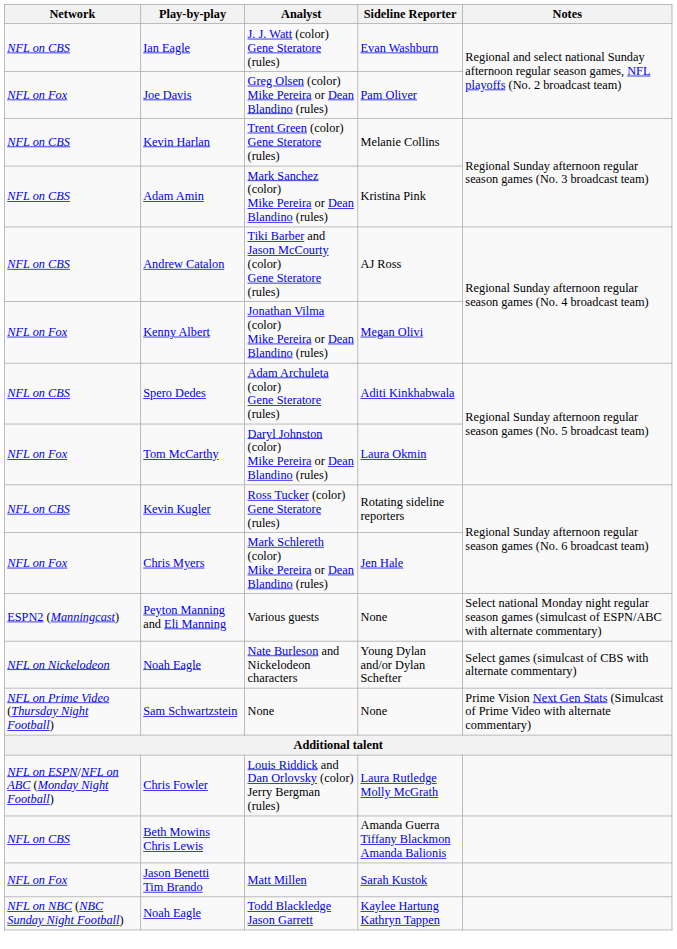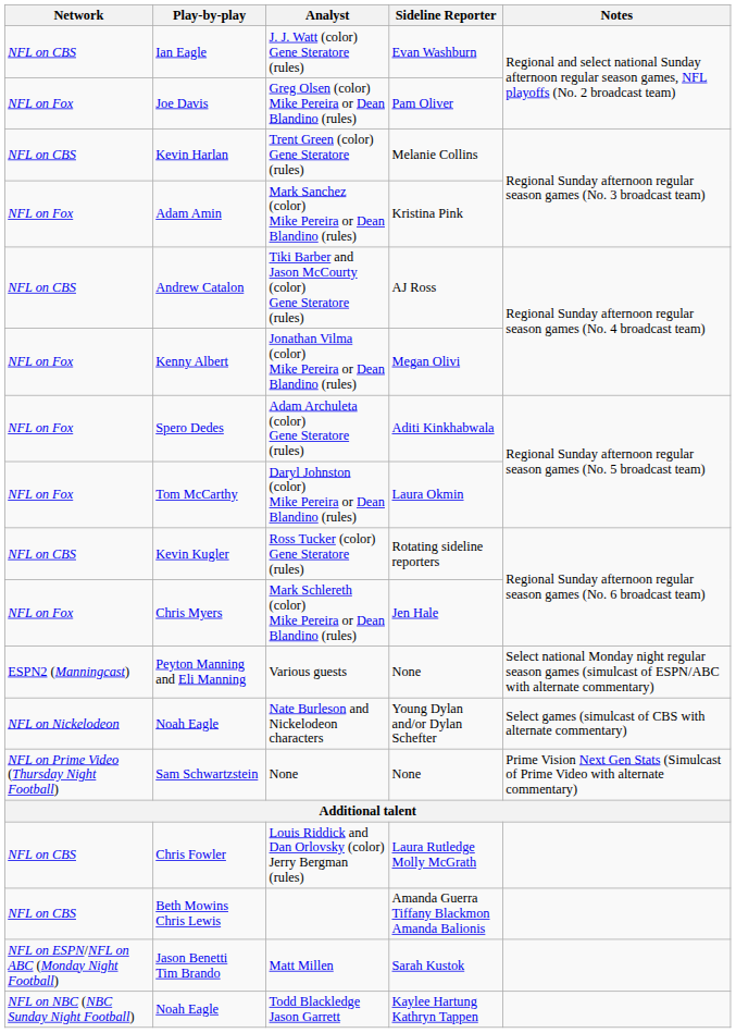 <table class="wikitable">
 <tr>
 <th>Network</th>
 <th>Play-by-play</th>
 <th>Analyst</th>
 <th>Sideline Reporter</th>
 <th align=center colspan=6>Notes</th>
 </tr>
 <tr>
 <td><em><a href='#'>NFL on CBS</a></em></td>
 <td><a href='#'>Ian Eagle</a></td>
 <td><a href='#'>J. J. Watt</a> (color)<br><a href='#'>Gene Steratore</a> (rules)</td>
 <td><a href='#'>Evan Washburn</a></td>
 <td rowspan=2>Regional and select national Sunday afternoon regular season games, <a href='#'>NFL playoffs</a> (No. 2 broadcast team)</td>
 </tr>
 <tr>
 <td><em><a href='#'>NFL on Fox</a></em></td>
 <td><a href='#'>Joe Davis</a></td>
 <td><a href='#'>Greg Olsen</a> (color)<br><a href='#'>Mike Pereira</a> or <a href='#'>Dean Blandino</a> (rules)</td>
 <td><a href='#'>Pam Oliver</a></td>
 </tr>
 <tr>
 <td><em><a href='#'>NFL on CBS</a></em></td>
 <td><a href='#'>Kevin Harlan</a></td>
 <td><a href='#'>Trent Green</a> (color)<br><a href='#'>Gene Steratore</a> (rules)</td>
 <td>Melanie Collins</td>
 <td rowspan=2>Regional Sunday afternoon regular season games (No. 3 broadcast team)</td>
 </tr>
 <tr>
-<td><em><a href='#'>NFL on CBS</a></em></td>
+<td><em><a href='#'>NFL on Fox</a></em></td>
 <td><a href='#'>Adam Amin</a></td>
 <td><a href='#'>Mark Sanchez</a> (color)<br><a href='#'>Mike Pereira</a> or <a href='#'>Dean Blandino</a> (rules)</td>
 <td>Kristina Pink</td>
 </tr>
 <tr>
 <td><em><a href='#'>NFL on CBS</a></em></td>
 <td><a href='#'>Andrew Catalon</a></td>
 <td><a href='#'>Tiki Barber</a> and <a href='#'>Jason McCourty</a> (color)<br><a href='#'>Gene Steratore</a> (rules)</td>
 <td>AJ Ross</td>
 <td rowspan=2>Regional Sunday afternoon regular season games (No. 4 broadcast team)</td>
 </tr>
 <tr>
 <td><em><a href='#'>NFL on Fox</a></em></td>
 <td><a href='#'>Kenny Albert</a></td>
 <td><a href='#'>Jonathan Vilma</a> (color)<br><a href='#'>Mike Pereira</a> or <a href='#'>Dean Blandino</a> (rules)</td>
 <td><a href='#'>Megan Olivi</a></td>
 </tr>
 <tr>
-<td><em><a href='#'>NFL on CBS</a></em></td>
+<td><em><a href='#'>NFL on Fox</a></em></td>
 <td><a href='#'>Spero Dedes</a></td>
 <td><a href='#'>Adam Archuleta</a> (color)<br><a href='#'>Gene Steratore</a> (rules)</td>
 <td><a href='#'>Aditi Kinkhabwala</a></td>
 <td rowspan=2>Regional Sunday afternoon regular season games (No. 5 broadcast team)</td>
 </tr>
 <tr>
 <td><em><a href='#'>NFL on Fox</a></em></td>
 <td><a href='#'>Tom McCarthy</a></td>
 <td><a href='#'>Daryl Johnston</a> (color)<br><a href='#'>Mike Pereira</a> or <a href='#'>Dean Blandino</a> (rules)</td>
 <td><a href='#'>Laura Okmin</a></td>
 </tr>
 <tr>
 <td><em><a href='#'>NFL on CBS</a></em></td>
 <td><a href='#'>Kevin Kugler</a></td>
 <td><a href='#'>Ross Tucker</a> (color)<br><a href='#'>Gene Steratore</a> (rules)</td>
 <td>Rotating sideline reporters</td>
 <td rowspan=2>Regional Sunday afternoon regular season games (No. 6 broadcast team)</td>
 </tr>
 <tr>
 <td><em><a href='#'>NFL on Fox</a></em></td>
 <td><a href='#'>Chris Myers</a></td>
 <td><a href='#'>Mark Schlereth</a> (color)<br><a href='#'>Mike Pereira</a> or <a href='#'>Dean Blandino</a> (rules)</td>
 <td><a href='#'>Jen Hale</a></td>
 </tr>
 <tr>
 <td><a href='#'>ESPN2</a> (<em><a href='#'>Manningcast</a></em>)</td>
 <td><a href='#'>Peyton Manning</a> and <a href='#'>Eli Manning</a></td>
 <td>Various guests</td>
 <td>None</td>
 <td>Select national Monday night regular season games (simulcast of ESPN/ABC with alternate commentary)</td>
 </tr>
 <tr>
 <td><em><a href='#'>NFL on Nickelodeon</a></em></td>
 <td><a href='#'>Noah Eagle</a></td>
 <td><a href='#'>Nate Burleson</a> and Nickelodeon characters</td>
 <td>Young Dylan and/or Dylan Schefter</td>
 <td>Select games (simulcast of CBS with alternate commentary)</td>
 </tr>
 <tr>
 <td><em><a href='#'>NFL on Prime Video</a></em> (<em><a href='#'>Thursday Night Football</a></em>)</td>
 <td><a href='#'>Sam Schwartzstein</a></td>
 <td>None</td>
 <td>None</td>
 <td>Prime Vision <a href='#'>Next Gen Stats</a> (Simulcast of Prime Video with alternate commentary)</td>
 </tr>
 <tr>
 <th align=center colspan=6>Additional talent</th>
 </tr>
 <tr>
-<td><em><a href='#'>NFL on ESPN</a></em>/<em><a href='#'>NFL on ABC</a></em> (<em><a href='#'>Monday Night Football</a></em>)</td>
+<td><em><a href='#'>NFL on CBS</a></em></td>
 <td><a href='#'>Chris Fowler</a></td>
 <td><a href='#'>Louis Riddick</a> and <a href='#'>Dan Orlovsky</a> (color)<br>Jerry Bergman (rules)</td>
 <td><a href='#'>Laura Rutledge</a><br><a href='#'>Molly McGrath</a></td>
 <td></td>
 </tr>
 <tr>
 <td><em><a href='#'>NFL on CBS</a></em></td>
 <td><a href='#'>Beth Mowins</a><br><a href='#'>Chris Lewis</a></td>
 <td></td>
 <td>Amanda Guerra<br><a href='#'>Tiffany Blackmon</a><br><a href='#'>Amanda Balionis</a></td>
 <td></td>
 </tr>
 <tr>
-<td><em><a href='#'>NFL on Fox</a></em></td>
+<td><em><a href='#'>NFL on ESPN</a></em>/<em><a href='#'>NFL on ABC</a></em> (<em><a href='#'>Monday Night Football</a></em>)</td>
 <td><a href='#'>Jason Benetti</a><br><a href='#'>Tim Brando</a></td>
 <td><a href='#'>Matt Millen</a></td>
 <td><a href='#'>Sarah Kustok</a></td>
 <td></td>
 </tr>
 <tr>
 <td><em><a href='#'>NFL on NBC</a></em> (<em><a href='#'>NBC Sunday Night Football</a></em>)</td>
 <td><a href='#'>Noah Eagle</a></td>
 <td><a href='#'>Todd Blackledge</a><br><a href='#'>Jason Garrett</a></td>
 <td><a href='#'>Kaylee Hartung</a><br><a href='#'>Kathryn Tappen</a></td>
 <td></td>
 </tr>
 </table>
